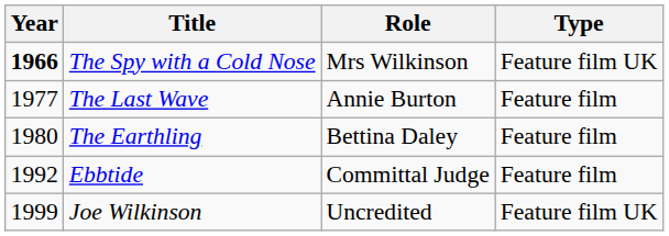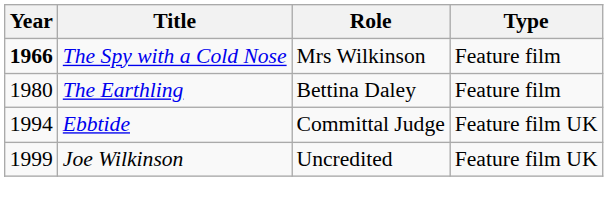 <table class="wikitable">
 <tr>
 <th>Year</th>
 <th>Title</th>
 <th>Role</th>
 <th>Type</th>
 </tr>
 <tr>
 <td><strong>1966</strong></td>
 <td><em><a href='#'>The Spy with a Cold Nose</a></em></td>
 <td>Mrs Wilkinson</td>
-<td>Feature film UK</td>
-</tr>
-<tr>
-<td>1977</td>
-<td><em><a href='#'>The Last Wave</a></em></td>
-<td>Annie Burton</td>
 <td>Feature film</td>
 </tr>
 <tr>
 <td>1980</td>
 <td><em><a href='#'>The Earthling</a></em></td>
 <td>Bettina Daley</td>
 <td>Feature film</td>
 </tr>
 <tr>
-<td>1992</td>
+<td>1994</td>
 <td><em><a href='#'>Ebbtide</a></em></td>
 <td>Committal Judge</td>
-<td>Feature film</td>
+<td>Feature film UK</td>
 </tr>
 <tr>
 <td>1999</td>
 <td><em>Joe Wilkinson</em></td>
 <td>Uncredited</td>
 <td>Feature film UK</td>
 </tr>
 </table>
